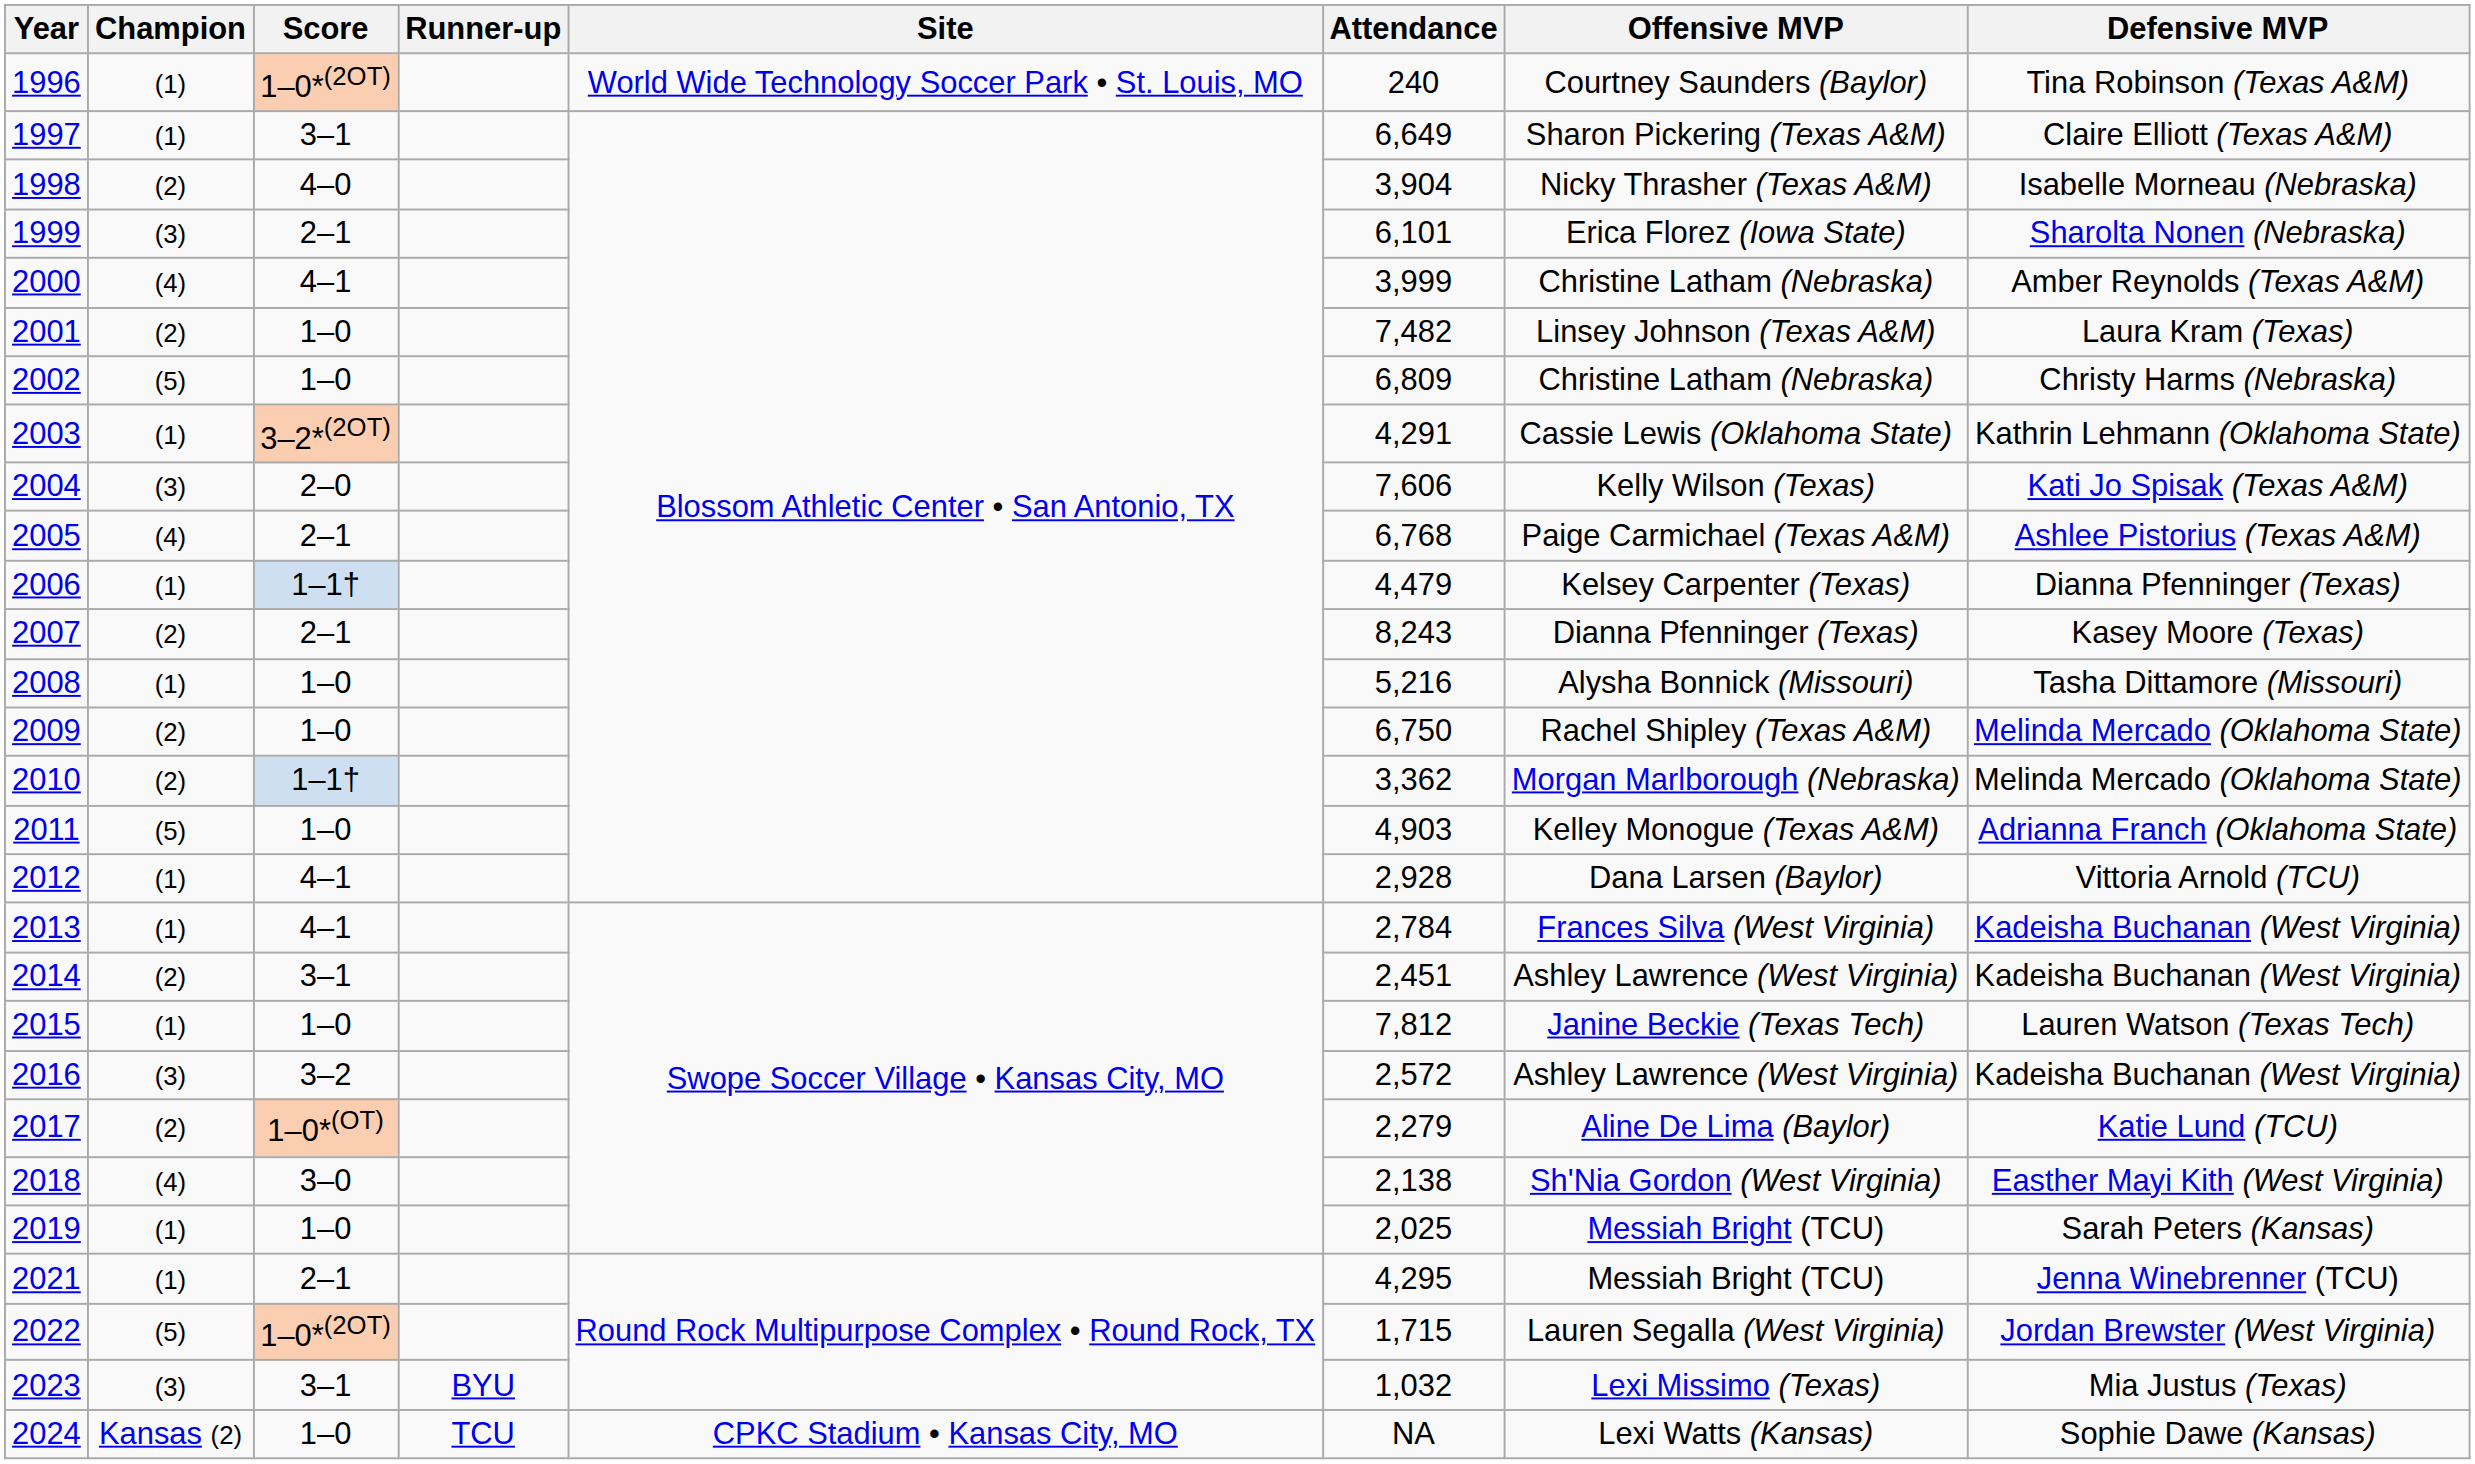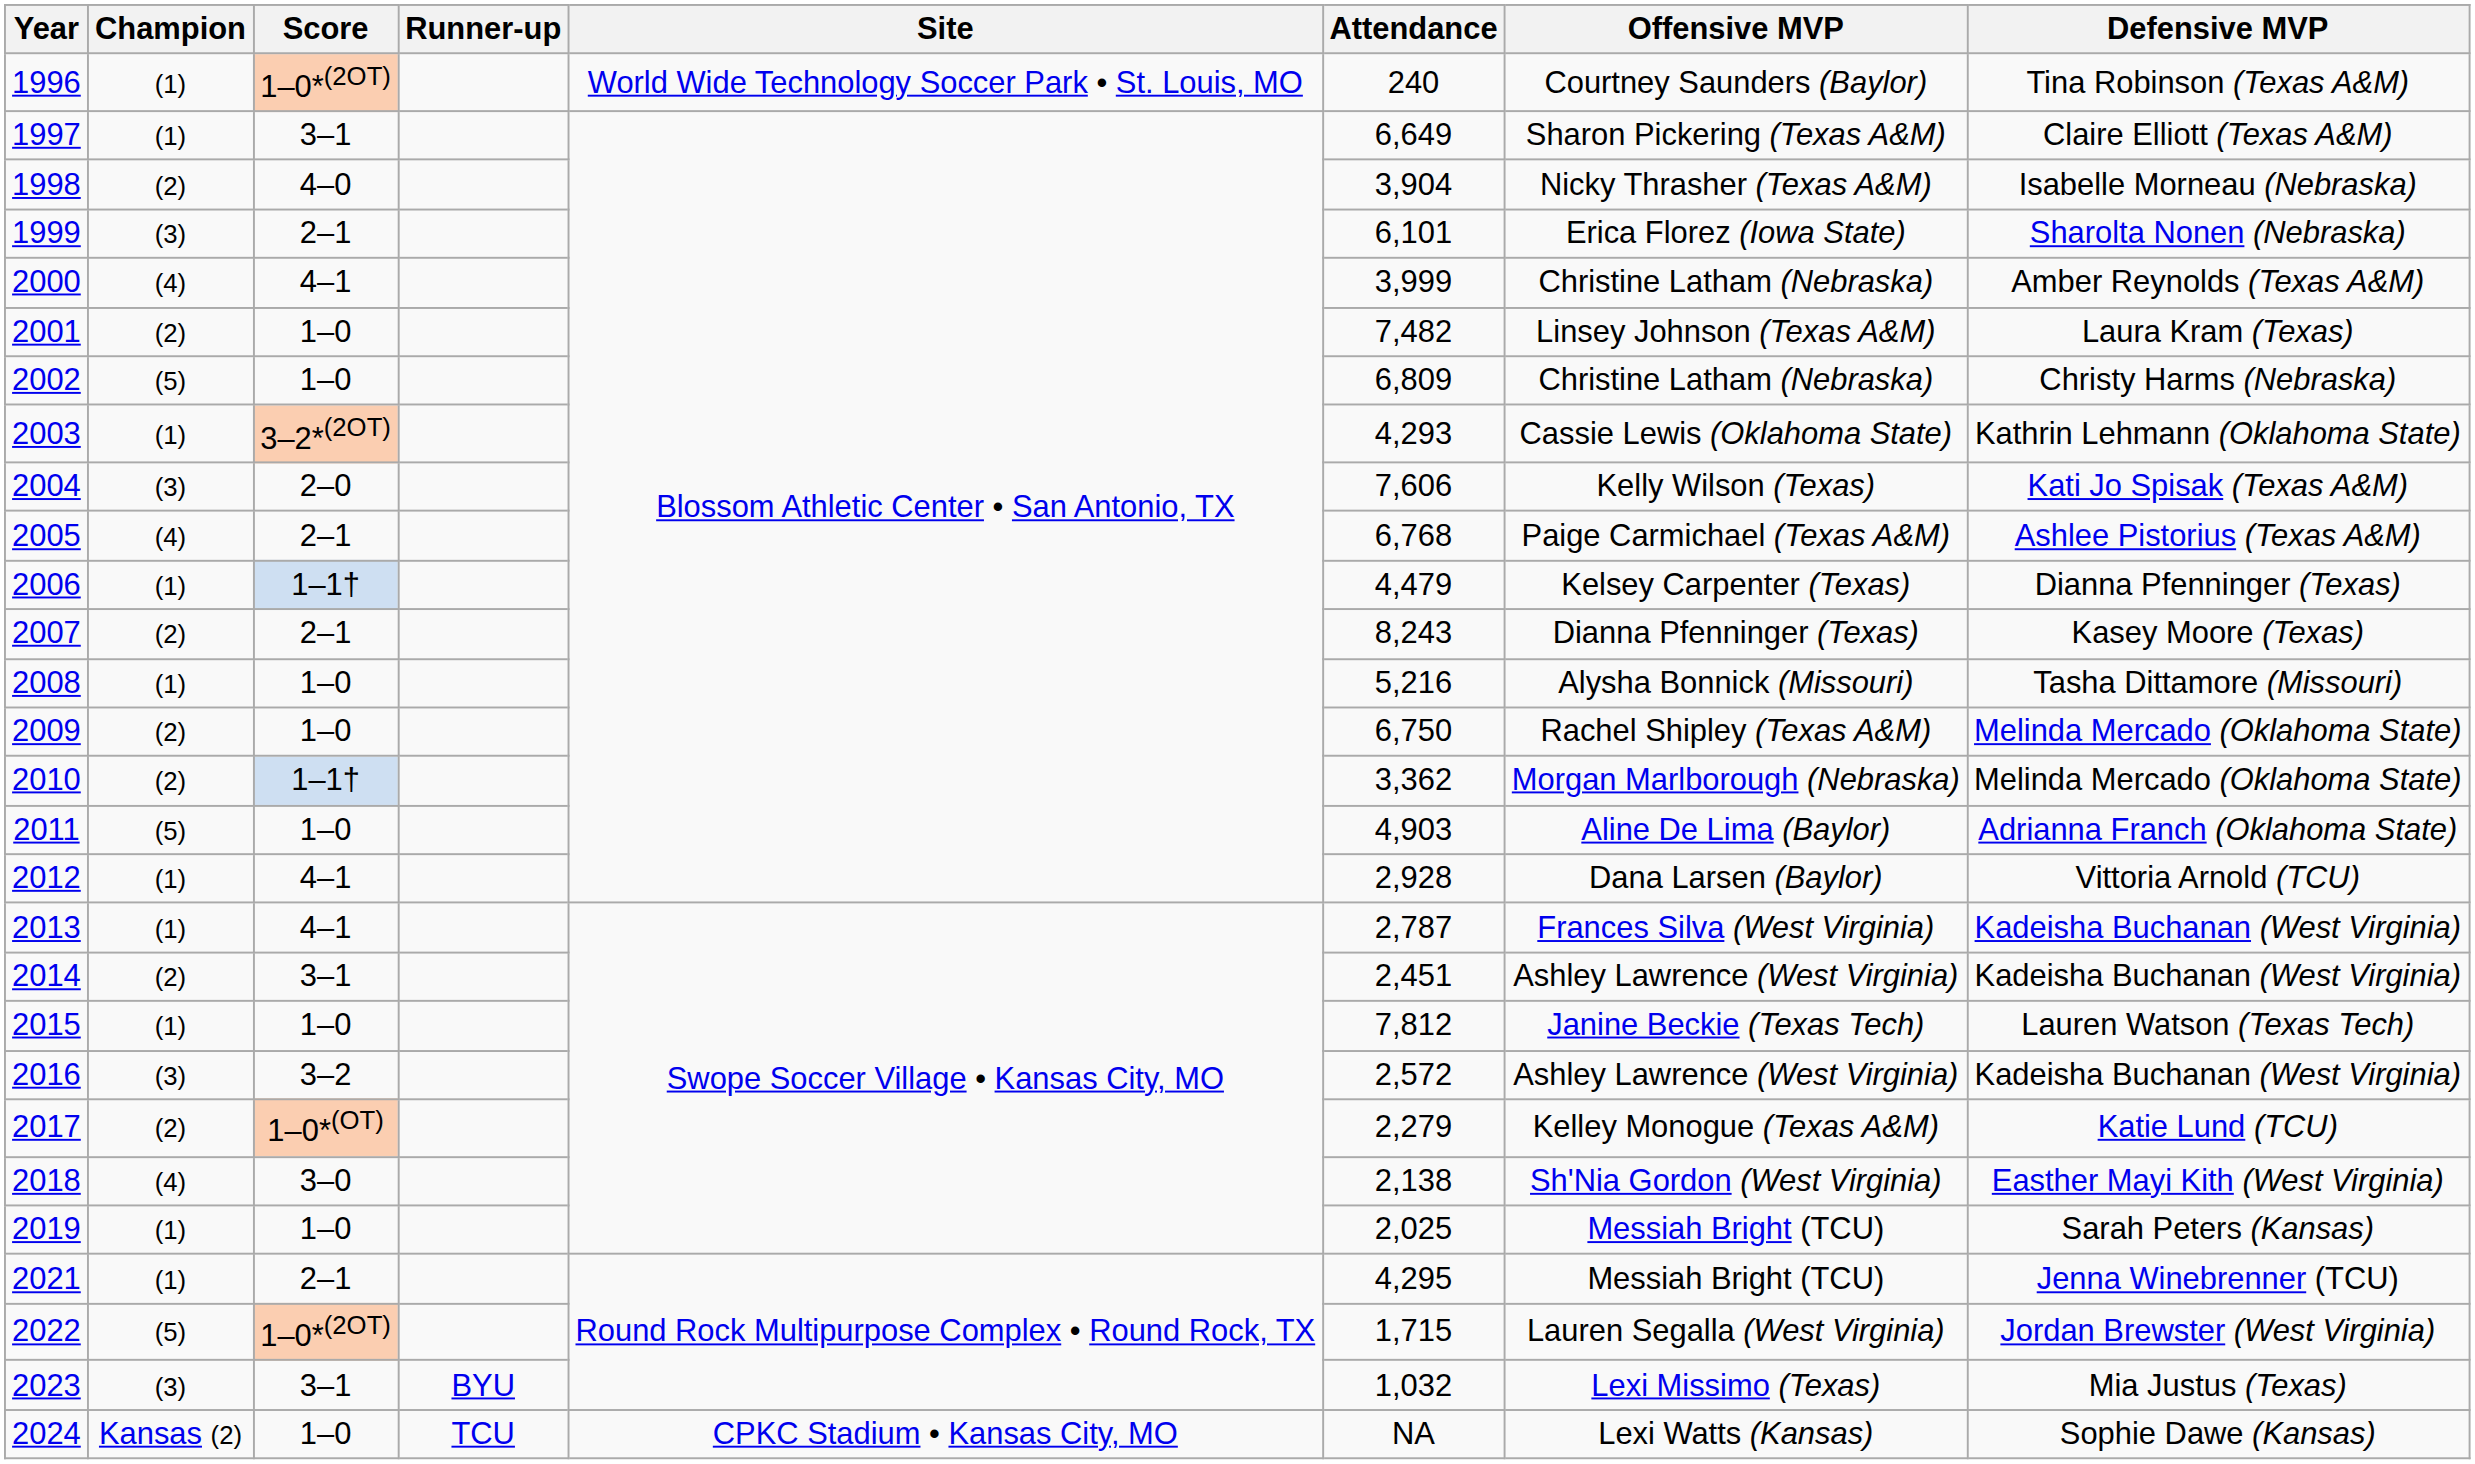 <table class="wikitable sortable" style="text-align:center;">
 <tr>
 <th>Year</th>
 <th>Champion</th>
 <th>Score</th>
 <th>Runner-up</th>
 <th>Site</th>
 <th>Attendance</th>
 <th>Offensive MVP</th>
 <th>Defensive MVP</th>
 </tr>
 <tr>
 <td><a href='#'>1996</a></td>
 <td><strong></strong> <small>(1)</small></td>
 <td style="background-color:#FBCEB1">1–0*<sup>(2OT)</sup></td>
 <td></td>
 <td><a href='#'>World Wide Technology Soccer Park</a> • <a href='#'>St. Louis, MO</a></td>
 <td>240</td>
 <td>Courtney Saunders <em>(Baylor)</em></td>
 <td>Tina Robinson <em>(Texas A&M)</em></td>
 </tr>
 <tr>
 <td><a href='#'>1997</a></td>
 <td><strong></strong> <small>(1)</small></td>
 <td>3–1</td>
 <td></td>
 <td rowspan="16"><a href='#'>Blossom Athletic Center</a> • <a href='#'>San Antonio, TX</a></td>
 <td>6,649</td>
 <td>Sharon Pickering <em>(Texas A&M)</em></td>
 <td>Claire Elliott <em>(Texas A&M)</em></td>
 </tr>
 <tr>
 <td><a href='#'>1998</a></td>
 <td> <small>(2)</small></td>
 <td>4–0</td>
 <td></td>
 <td>3,904</td>
 <td>Nicky Thrasher <em>(Texas A&M)</em></td>
 <td>Isabelle Morneau <em>(Nebraska)</em></td>
 </tr>
 <tr>
 <td><a href='#'>1999</a></td>
 <td><strong></strong> <small>(3)</small></td>
 <td>2–1</td>
 <td></td>
 <td>6,101</td>
 <td>Erica Florez <em>(Iowa State)</em></td>
 <td><a href='#'>Sharolta Nonen</a> <em>(Nebraska)</em></td>
 </tr>
 <tr>
 <td><a href='#'>2000</a></td>
 <td><strong></strong> <small>(4)</small></td>
 <td>4–1</td>
 <td></td>
 <td>3,999</td>
 <td>Christine Latham <em>(Nebraska)</em></td>
 <td>Amber Reynolds <em>(Texas A&M)</em></td>
 </tr>
 <tr>
 <td><a href='#'>2001</a></td>
 <td> <small>(2)</small></td>
 <td>1–0</td>
 <td></td>
 <td>7,482</td>
 <td>Linsey Johnson <em>(Texas A&M)</em></td>
 <td>Laura Kram <em>(Texas)</em></td>
 </tr>
 <tr>
 <td><a href='#'>2002</a></td>
 <td> <small>(5)</small></td>
 <td>1–0</td>
 <td></td>
 <td>6,809</td>
 <td>Christine Latham <em>(Nebraska)</em></td>
 <td>Christy Harms <em>(Nebraska)</em></td>
 </tr>
 <tr>
 <td><a href='#'>2003</a></td>
 <td> <small>(1)</small></td>
 <td style="background-color:#FBCEB1">3–2*<sup>(2OT)</sup></td>
 <td></td>
-<td>4,291</td>
+<td>4,293</td>
 <td>Cassie Lewis <em>(Oklahoma State)</em></td>
 <td>Kathrin Lehmann <em>(Oklahoma State)</em></td>
 </tr>
 <tr>
 <td><a href='#'>2004</a></td>
 <td> <small>(3)</small></td>
 <td>2–0</td>
 <td></td>
 <td>7,606</td>
 <td>Kelly Wilson <em>(Texas)</em></td>
 <td><a href='#'>Kati Jo Spisak</a> <em>(Texas A&M)</em></td>
 </tr>
 <tr>
 <td><a href='#'>2005</a></td>
 <td><strong></strong> <small>(4)</small></td>
 <td>2–1</td>
 <td></td>
 <td>6,768</td>
 <td>Paige Carmichael <em>(Texas A&M)</em></td>
 <td><a href='#'>Ashlee Pistorius</a> <em>(Texas A&M)</em></td>
 </tr>
 <tr>
 <td><a href='#'>2006</a></td>
 <td> <small>(1)</small></td>
 <td style="background-color:#cedff2">1–1†<br></td>
 <td></td>
 <td>4,479</td>
 <td>Kelsey Carpenter <em>(Texas)</em></td>
 <td>Dianna Pfenninger <em>(Texas)</em></td>
 </tr>
 <tr>
 <td><a href='#'>2007</a></td>
 <td> <small>(2)</small></td>
 <td>2–1</td>
 <td></td>
 <td>8,243</td>
 <td>Dianna Pfenninger <em>(Texas)</em></td>
 <td>Kasey Moore <em>(Texas)</em></td>
 </tr>
 <tr>
 <td><a href='#'>2008</a></td>
 <td> <small>(1)</small></td>
 <td>1–0</td>
 <td></td>
 <td>5,216</td>
 <td>Alysha Bonnick <em>(Missouri)</em></td>
 <td>Tasha Dittamore <em>(Missouri)</em></td>
 </tr>
 <tr>
 <td><a href='#'>2009</a></td>
 <td> <small>(2)</small></td>
 <td>1–0</td>
 <td></td>
 <td>6,750</td>
 <td>Rachel Shipley <em>(Texas A&M)</em></td>
 <td><a href='#'>Melinda Mercado</a> <em>(Oklahoma State)</em></td>
 </tr>
 <tr>
 <td><a href='#'>2010</a></td>
 <td> <small>(2)</small></td>
 <td style="background-color:#cedff2">1–1†<br></td>
 <td></td>
 <td>3,362</td>
 <td><a href='#'>Morgan Marlborough</a> <em>(Nebraska)</em></td>
 <td>Melinda Mercado <em>(Oklahoma State)</em></td>
 </tr>
 <tr>
 <td><a href='#'>2011</a></td>
 <td> <small>(5)</small></td>
 <td>1–0</td>
 <td></td>
 <td>4,903</td>
-<td>Kelley Monogue <em>(Texas A&M)</em></td>
+<td><a href='#'>Aline De Lima</a> <em>(Baylor)</em></td>
 <td><a href='#'>Adrianna Franch</a> <em>(Oklahoma State)</em></td>
 </tr>
 <tr>
 <td><a href='#'>2012</a></td>
 <td> <small>(1)</small></td>
 <td>4–1</td>
 <td></td>
 <td>2,928</td>
 <td>Dana Larsen <em>(Baylor)</em></td>
 <td>Vittoria Arnold <em>(TCU)</em></td>
 </tr>
 <tr>
 <td><a href='#'>2013</a></td>
 <td><strong></strong> <small>(1)</small></td>
 <td>4–1</td>
 <td></td>
 <td rowspan="7"><a href='#'>Swope Soccer Village</a> • <a href='#'>Kansas City, MO</a></td>
-<td>2,784</td>
+<td>2,787</td>
 <td><a href='#'>Frances Silva</a> <em>(West Virginia)</em></td>
 <td><a href='#'>Kadeisha Buchanan</a> <em>(West Virginia)</em></td>
 </tr>
 <tr>
 <td><a href='#'>2014</a></td>
 <td><strong></strong> <small>(2)</small></td>
 <td>3–1</td>
 <td></td>
 <td>2,451</td>
 <td>Ashley Lawrence <em>(West Virginia)</em></td>
 <td>Kadeisha Buchanan <em>(West Virginia)</em></td>
 </tr>
 <tr>
 <td><a href='#'>2015</a></td>
 <td> <small>(1)</small></td>
 <td>1–0</td>
 <td></td>
 <td>7,812</td>
 <td><a href='#'>Janine Beckie</a> <em>(Texas Tech)</em></td>
 <td>Lauren Watson <em>(Texas Tech)</em></td>
 </tr>
 <tr>
 <td><a href='#'>2016</a></td>
 <td><strong></strong> <small>(3)</small></td>
 <td>3–2</td>
 <td></td>
 <td>2,572</td>
 <td>Ashley Lawrence <em>(West Virginia)</em></td>
 <td>Kadeisha Buchanan <em>(West Virginia)</em></td>
 </tr>
 <tr>
 <td><a href='#'>2017</a></td>
 <td> <small>(2)</small></td>
 <td style="background-color:#FBCEB1">1–0*<sup>(OT)</sup></td>
 <td></td>
 <td>2,279</td>
-<td><a href='#'>Aline De Lima</a> <em>(Baylor)</em></td>
+<td>Kelley Monogue <em>(Texas A&M)</em></td>
 <td><a href='#'>Katie Lund</a> <em>(TCU)</em></td>
 </tr>
 <tr>
 <td><a href='#'>2018</a></td>
 <td> <small>(4)</small></td>
 <td>3–0</td>
 <td></td>
 <td>2,138</td>
 <td><a href='#'>Sh'Nia Gordon</a> <em>(West Virginia)</em></td>
 <td><a href='#'>Easther Mayi Kith</a> <em>(West Virginia)</em></td>
 </tr>
 <tr>
 <td><a href='#'>2019</a></td>
 <td> <small>(1)</small></td>
 <td>1–0</td>
 <td></td>
 <td>2,025</td>
 <td><a href='#'>Messiah Bright</a> (TCU)</td>
 <td>Sarah Peters <em>(Kansas)</em></td>
 </tr>
 <tr>
 <td><a href='#'>2021</a></td>
 <td><strong></strong> <small>(1)</small></td>
 <td>2–1</td>
 <td></td>
 <td rowspan="3"><a href='#'>Round Rock Multipurpose Complex</a> • <a href='#'>Round Rock, TX</a></td>
 <td>4,295</td>
 <td>Messiah Bright (TCU)</td>
 <td><a href='#'>Jenna Winebrenner</a> (TCU)</td>
 </tr>
 <tr>
 <td><a href='#'>2022</a></td>
 <td> <small>(5)</small></td>
 <td style="background-color:#FBCEB1">1–0*<sup>(2OT)</sup></td>
 <td></td>
 <td>1,715</td>
 <td>Lauren Segalla <em>(West Virginia)</em></td>
 <td><a href='#'>Jordan Brewster</a> <em>(West Virginia)</em></td>
 </tr>
 <tr>
 <td><a href='#'>2023</a></td>
 <td> <small>(3)</small></td>
 <td>3–1</td>
 <td><a href='#'>BYU</a></td>
 <td>1,032</td>
 <td><a href='#'>Lexi Missimo</a> <em>(Texas)</em></td>
 <td>Mia Justus <em>(Texas)</em></td>
 </tr>
 <tr>
 <td><a href='#'>2024</a></td>
 <td><a href='#'>Kansas</a> <small>(2)</small></td>
 <td>1–0</td>
 <td><a href='#'>TCU</a></td>
 <td><a href='#'>CPKC Stadium</a> • <a href='#'>Kansas City, MO</a></td>
 <td>NA</td>
 <td>Lexi Watts <em>(Kansas)</em></td>
 <td>Sophie Dawe <em>(Kansas)</em></td>
 </tr>
 </table>
